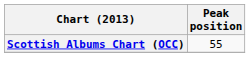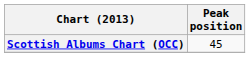 <table class="wikitable unsortable plainrowheaders" style="text-align:center">
 <tr>
 <th scope="col">Chart (2013)</th>
 <th scope="col">Peak<br>position</th>
 </tr>
 <tr>
 <th scope="row"><a href='#'>Scottish Albums Chart</a> (<a href='#'>OCC</a>)</th>
-<td>55</td>
+<td>45</td>
 </tr>
 <tr>
 </tr>
 </table>
